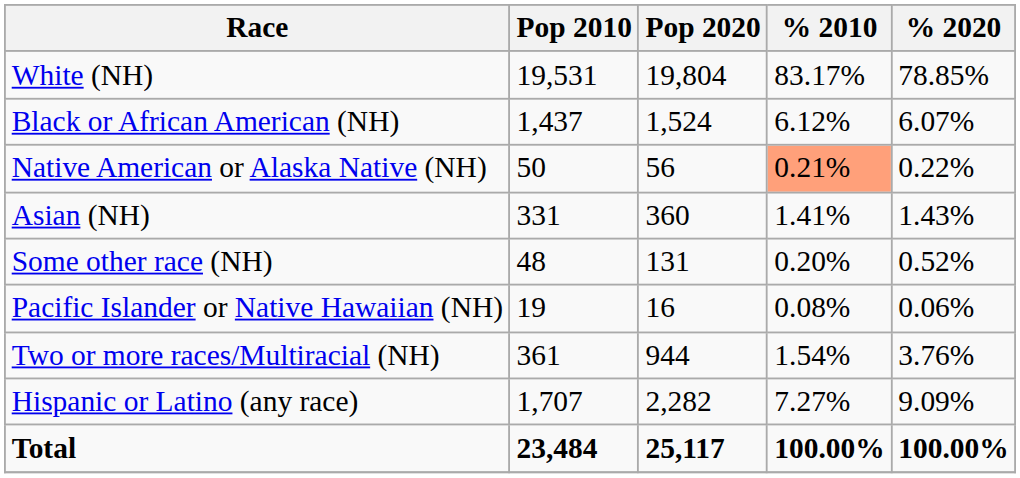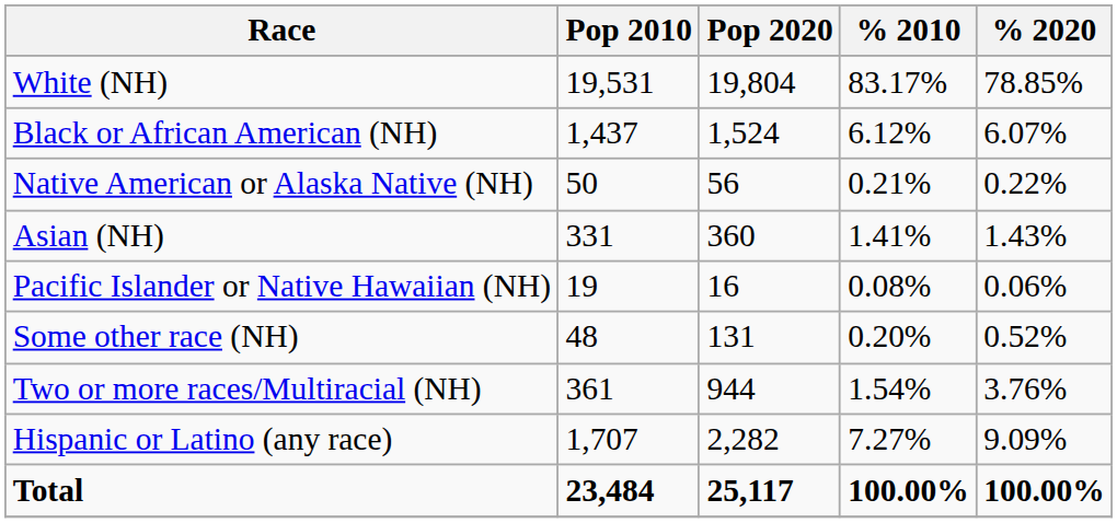 <table class="wikitable">
 <tr>
 <th>Race</th>
 <th>Pop 2010</th>
 <th>Pop 2020</th>
 <th>% 2010</th>
 <th>% 2020</th>
 </tr>
 <tr>
 <td><a href='#'>White</a> (NH)</td>
 <td>19,531</td>
 <td>19,804</td>
 <td>83.17%</td>
 <td>78.85%</td>
 </tr>
 <tr>
 <td><a href='#'>Black or African American</a> (NH)</td>
 <td>1,437</td>
 <td>1,524</td>
 <td>6.12%</td>
 <td>6.07%</td>
 </tr>
 <tr>
 <td><a href='#'>Native American</a> or <a href='#'>Alaska Native</a> (NH)</td>
 <td>50</td>
 <td>56</td>
-<td style="background: lightsalmon;">0.21%</td>
+<td>0.21%</td>
 <td>0.22%</td>
 </tr>
 <tr>
 <td><a href='#'>Asian</a> (NH)</td>
 <td>331</td>
 <td>360</td>
 <td>1.41%</td>
 <td>1.43%</td>
 </tr>
 <tr>
+<td><a href='#'>Pacific Islander</a> or <a href='#'>Native Hawaiian</a> (NH)</td>
+<td>19</td>
+<td>16</td>
+<td>0.08%</td>
+<td>0.06%</td>
+</tr>
+<tr>
 <td><a href='#'>Some other race</a> (NH)</td>
 <td>48</td>
 <td>131</td>
 <td>0.20%</td>
 <td>0.52%</td>
-</tr>
-<tr>
-<td><a href='#'>Pacific Islander</a> or <a href='#'>Native Hawaiian</a> (NH)</td>
-<td>19</td>
-<td>16</td>
-<td>0.08%</td>
-<td>0.06%</td>
 </tr>
 <tr>
 <td><a href='#'>Two or more races/Multiracial</a> (NH)</td>
 <td>361</td>
 <td>944</td>
 <td>1.54%</td>
 <td>3.76%</td>
 </tr>
 <tr>
 <td><a href='#'>Hispanic or Latino</a> (any race)</td>
 <td>1,707</td>
 <td>2,282</td>
 <td>7.27%</td>
 <td>9.09%</td>
 </tr>
 <tr>
 <td><strong>Total</strong></td>
 <td><strong>23,484</strong></td>
 <td><strong>25,117</strong></td>
 <td><strong>100.00%</strong></td>
 <td><strong>100.00%</strong></td>
 </tr>
 <tr>
 </tr>
 </table>
